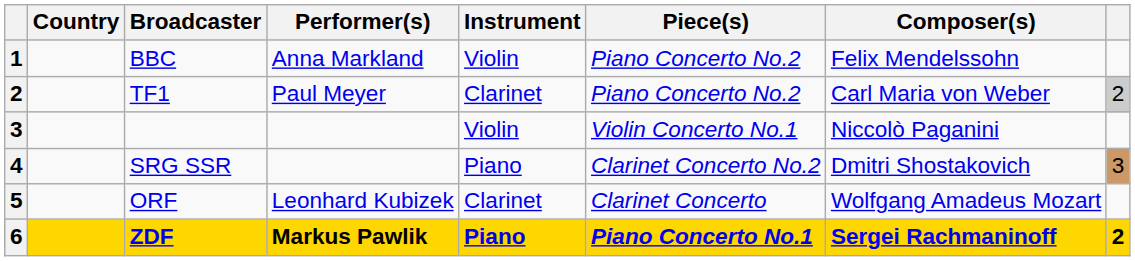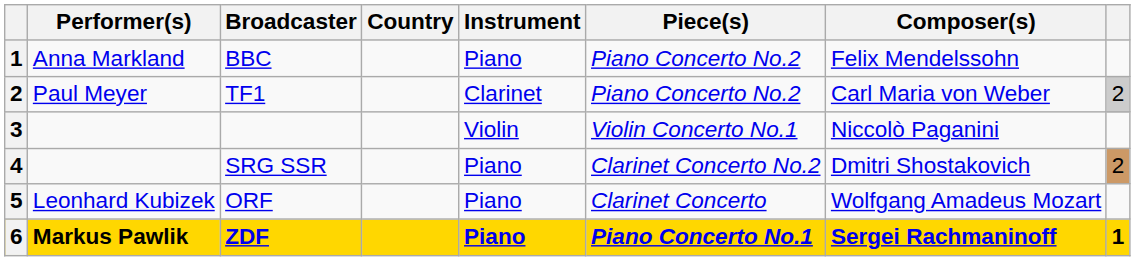 <table class="wikitable sortable plainrowheaders">
 <tr>
 <th scope="col"></th>
+<th scope="col">Performer(s)</th>
+<th scope="col">Broadcaster</th>
 <th scope="col">Country</th>
-<th scope="col">Broadcaster</th>
-<th scope="col">Performer(s)</th>
 <th scope="col">Instrument</th>
 <th scope="col">Piece(s)</th>
 <th scope="col">Composer(s)</th>
 <th scope="col"></th>
 </tr>
 <tr>
 <th scope="row" style="text-align:center;">1</th>
+<td><a href='#'>Anna Markland</a></td>
+<td><a href='#'>BBC</a></td>
 <td></td>
-<td><a href='#'>BBC</a></td>
-<td><a href='#'>Anna Markland</a></td>
-<td><a href='#'>Violin</a></td>
+<td><a href='#'>Piano</a></td>
 <td><em><a href='#'>Piano Concerto No.2</a></em></td>
 <td><a href='#'>Felix Mendelssohn</a></td>
 <td></td>
 </tr>
 <tr>
 <th scope="row" style="text-align:center;">2</th>
+<td><a href='#'>Paul Meyer</a></td>
+<td><a href='#'>TF1</a></td>
 <td></td>
-<td><a href='#'>TF1</a></td>
-<td><a href='#'>Paul Meyer</a></td>
 <td><a href='#'>Clarinet</a></td>
 <td><em><a href='#'>Piano Concerto No.2</a></em></td>
 <td><a href='#'>Carl Maria von Weber</a></td>
 <td style="text-align:center; background-color:#CCC;">2</td>
 </tr>
 <tr>
 <th scope="row" style="text-align:center;">3</th>
 <td></td>
 <td></td>
 <td></td>
 <td><a href='#'>Violin</a></td>
 <td><em><a href='#'>Violin Concerto No.1</a></em></td>
 <td><a href='#'>Niccolò Paganini</a></td>
 <td></td>
 </tr>
 <tr>
 <th scope="row" style="text-align:center;">4</th>
 <td></td>
 <td><a href='#'>SRG SSR</a></td>
 <td></td>
 <td><a href='#'>Piano</a></td>
 <td><em><a href='#'>Clarinet Concerto No.2</a></em></td>
 <td><a href='#'>Dmitri Shostakovich</a></td>
-<td style="text-align:center; background-color:#C96;">3</td>
+<td style="text-align:center; background-color:#C96;">2</td>
 </tr>
 <tr>
 <th scope="row" style="text-align:center;">5</th>
+<td><a href='#'>Leonhard Kubizek</a></td>
+<td><a href='#'>ORF</a></td>
 <td></td>
-<td><a href='#'>ORF</a></td>
-<td><a href='#'>Leonhard Kubizek</a></td>
-<td><a href='#'>Clarinet</a></td>
+<td><a href='#'>Piano</a></td>
 <td><em><a href='#'>Clarinet Concerto</a></em></td>
 <td><a href='#'>Wolfgang Amadeus Mozart</a></td>
 <td></td>
 </tr>
 <tr style="font-weight:bold; background:gold;">
 <th scope="row" style="text-align:center;">6</th>
+<td>Markus Pawlik</td>
+<td><a href='#'>ZDF</a></td>
 <td></td>
-<td><a href='#'>ZDF</a></td>
-<td>Markus Pawlik</td>
 <td><a href='#'>Piano</a></td>
 <td><em><a href='#'>Piano Concerto No.1</a></em></td>
 <td><a href='#'>Sergei Rachmaninoff</a></td>
-<td style="text-align:center;">2</td>
+<td style="text-align:center;">1</td>
 </tr>
 </table>
